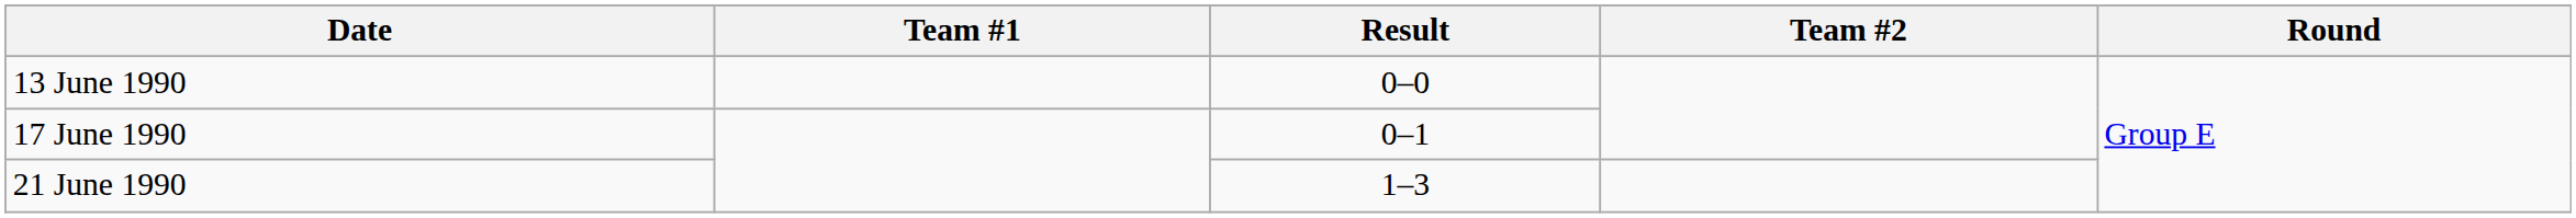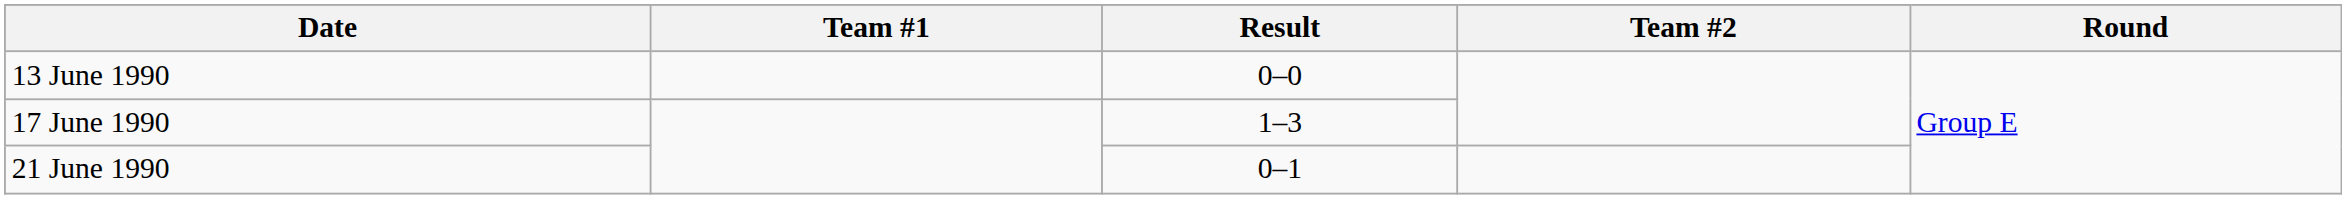 <table class="wikitable" style="text-align: left;" width="100%">
 <tr>
 <th>Date</th>
 <th>Team #1</th>
 <th>Result</th>
 <th>Team #2</th>
 <th>Round</th>
 </tr>
 <tr>
 <td>13 June 1990</td>
 <td></td>
 <td style="text-align:center;">0–0</td>
 <td rowspan="2"></td>
 <td rowspan="3"><a href='#'>Group E</a></td>
 </tr>
 <tr>
 <td>17 June 1990</td>
 <td rowspan="2"></td>
-<td style="text-align:center;">0–1</td>
+<td style="text-align:center;">1–3</td>
 </tr>
 <tr>
 <td>21 June 1990</td>
-<td style="text-align:center;">1–3</td>
+<td style="text-align:center;">0–1</td>
 <td></td>
 </tr>
 </table>
